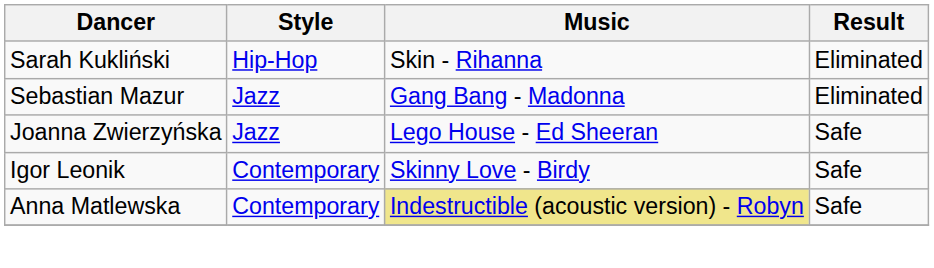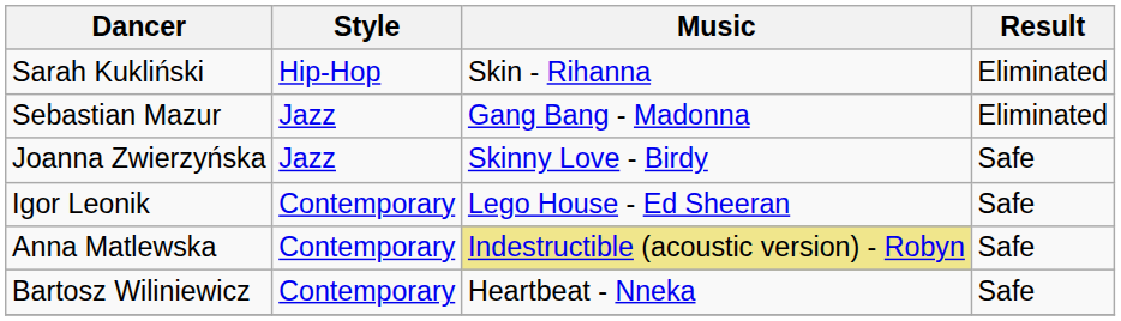 <table class="wikitable">
 <tr>
 <th>Dancer</th>
 <th>Style</th>
 <th>Music</th>
 <th>Result</th>
 </tr>
 <tr>
 <td>Sarah Kukliński</td>
 <td><a href='#'>Hip-Hop</a></td>
 <td>Skin - <a href='#'>Rihanna</a></td>
 <td>Eliminated</td>
 </tr>
 <tr>
 <td>Sebastian Mazur</td>
 <td><a href='#'>Jazz</a></td>
 <td><a href='#'>Gang Bang</a> - <a href='#'>Madonna</a></td>
 <td>Eliminated</td>
 </tr>
 <tr>
 <td>Joanna Zwierzyńska</td>
 <td><a href='#'>Jazz</a></td>
-<td><a href='#'>Lego House</a> - <a href='#'>Ed Sheeran</a></td>
+<td><a href='#'>Skinny Love</a> - <a href='#'>Birdy</a></td>
 <td>Safe</td>
 </tr>
 <tr>
 <td>Igor Leonik</td>
 <td><a href='#'>Contemporary</a></td>
-<td><a href='#'>Skinny Love</a> - <a href='#'>Birdy</a></td>
+<td><a href='#'>Lego House</a> - <a href='#'>Ed Sheeran</a></td>
 <td>Safe</td>
 </tr>
 <tr>
 <td>Anna Matlewska</td>
 <td><a href='#'>Contemporary</a></td>
 <td style="background: khaki;"><a href='#'>Indestructible</a> (acoustic version) - <a href='#'>Robyn</a></td>
 <td>Safe</td>
 </tr>
 <tr>
+<td>Bartosz Wiliniewicz</td>
+<td><a href='#'>Contemporary</a></td>
+<td>Heartbeat - <a href='#'>Nneka</a></td>
+<td>Safe</td>
+</tr>
+<tr>
 </tr>
 </table>
